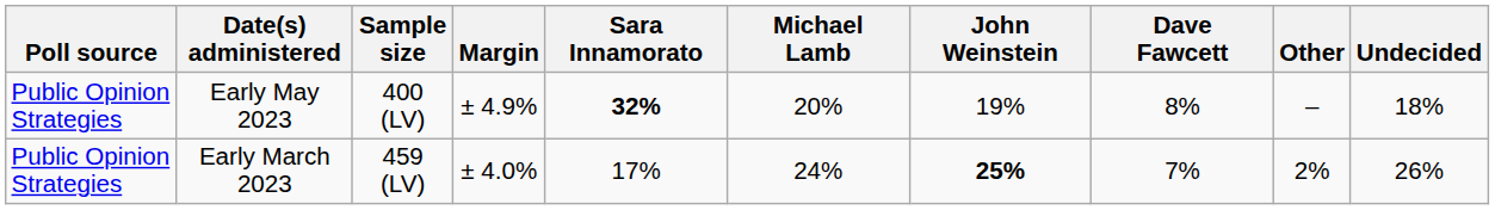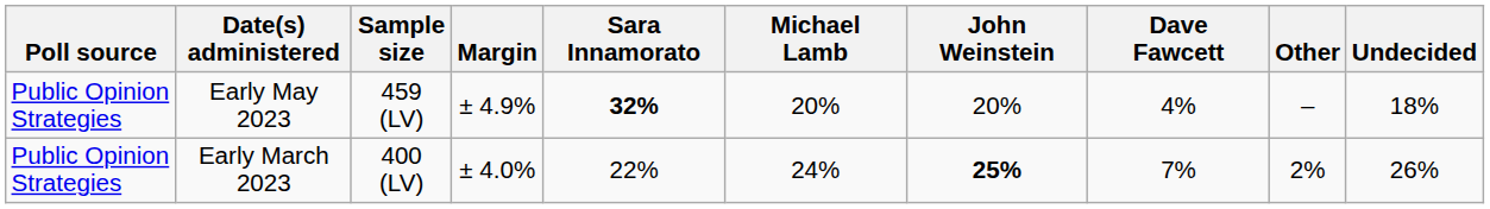 <table class="wikitable" style="font-size:90%;text-align:center;">
 <tr valign=bottom>
 <th>Poll source</th>
 <th>Date(s)<br>administered</th>
 <th>Sample<br>size</th>
 <th>Margin<br></th>
 <th style="width:100px;">Sara<br>Innamorato</th>
 <th style="width:100px;">Michael<br>Lamb</th>
 <th style="width:100px;">John<br>Weinstein</th>
 <th style="width:100px;">Dave<br>Fawcett</th>
 <th>Other</th>
 <th>Undecided</th>
 </tr>
 <tr>
 <td style="text-align:left;"><a href='#'>Public Opinion Strategies</a></td>
 <td>Early May 2023</td>
-<td>400 (LV)</td>
+<td>459 (LV)</td>
 <td>± 4.9%</td>
 <td><strong>32%</strong></td>
 <td>20%</td>
-<td>19%</td>
-<td>8%</td>
+<td>20%</td>
+<td>4%</td>
 <td>–</td>
 <td>18%</td>
 </tr>
 <tr>
 <td style="text-align:left;"><a href='#'>Public Opinion Strategies</a></td>
 <td>Early March 2023</td>
-<td>459 (LV)</td>
+<td>400 (LV)</td>
 <td>± 4.0%</td>
-<td>17%</td>
+<td>22%</td>
 <td>24%</td>
 <td><strong>25%</strong></td>
 <td>7%</td>
 <td>2%</td>
 <td>26%</td>
 </tr>
 </table>
